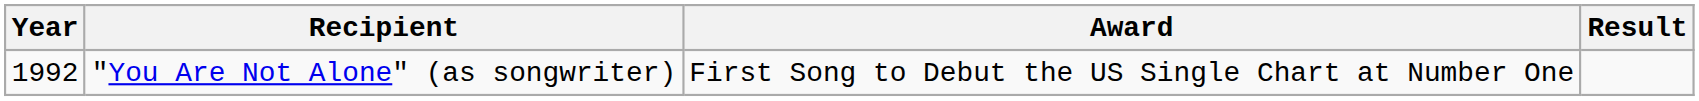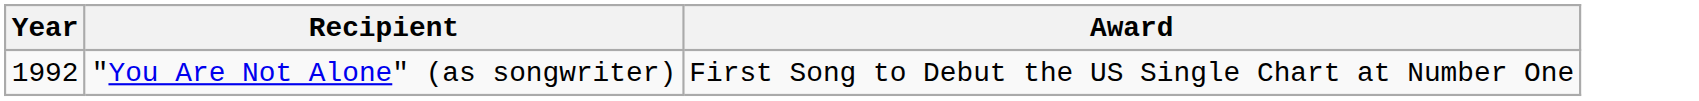 <table class="wikitable">
 <tr>
 <th>Year</th>
 <th>Recipient</th>
 <th>Award</th>
-<th>Result</th>
 </tr>
 <tr>
 <td>1992</td>
 <td>"<a href='#'>You Are Not Alone</a>" (as songwriter)</td>
 <td>First Song to Debut the US Single Chart at Number One</td>
-<td></td>
 </tr>
 </table>
